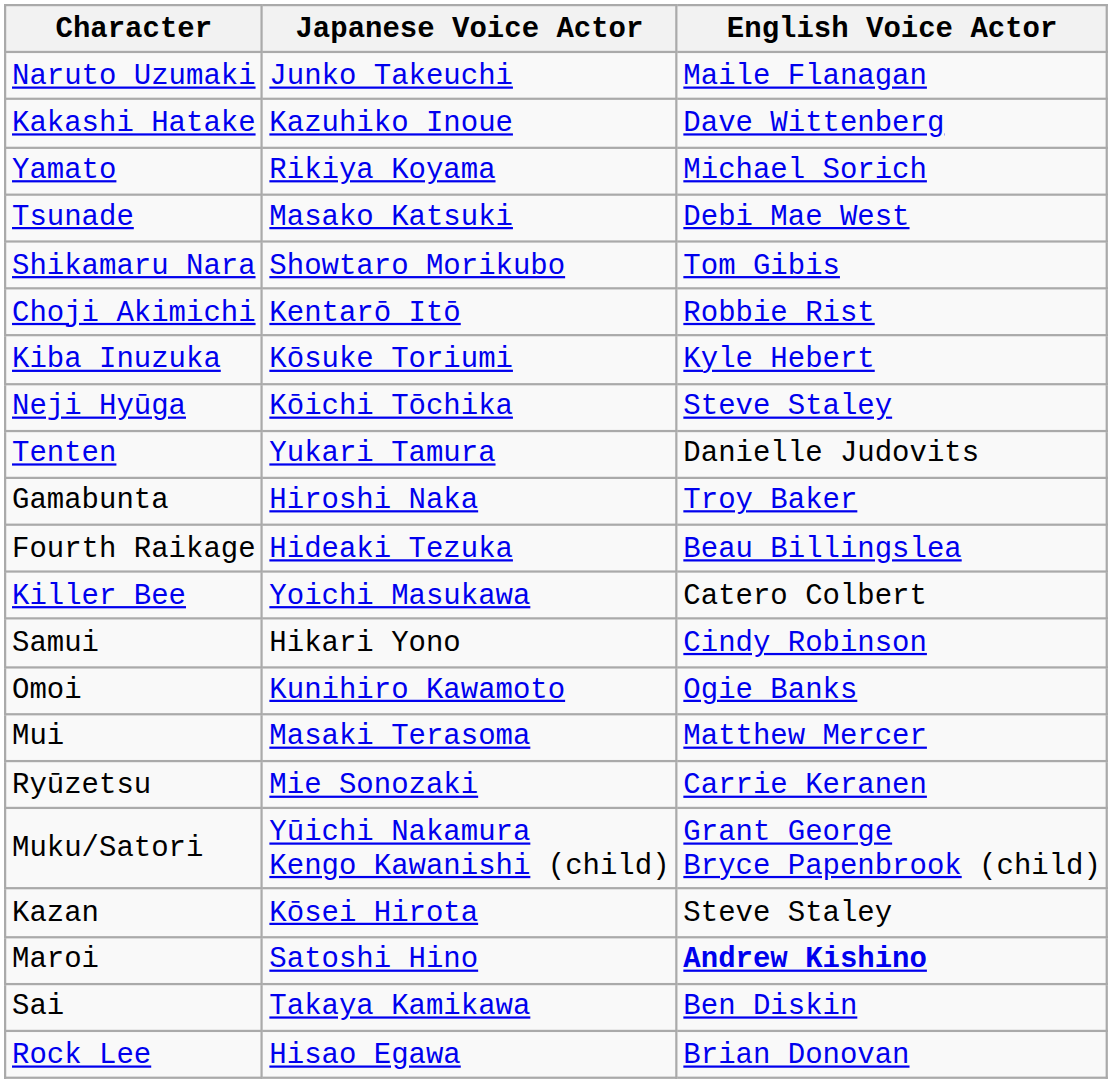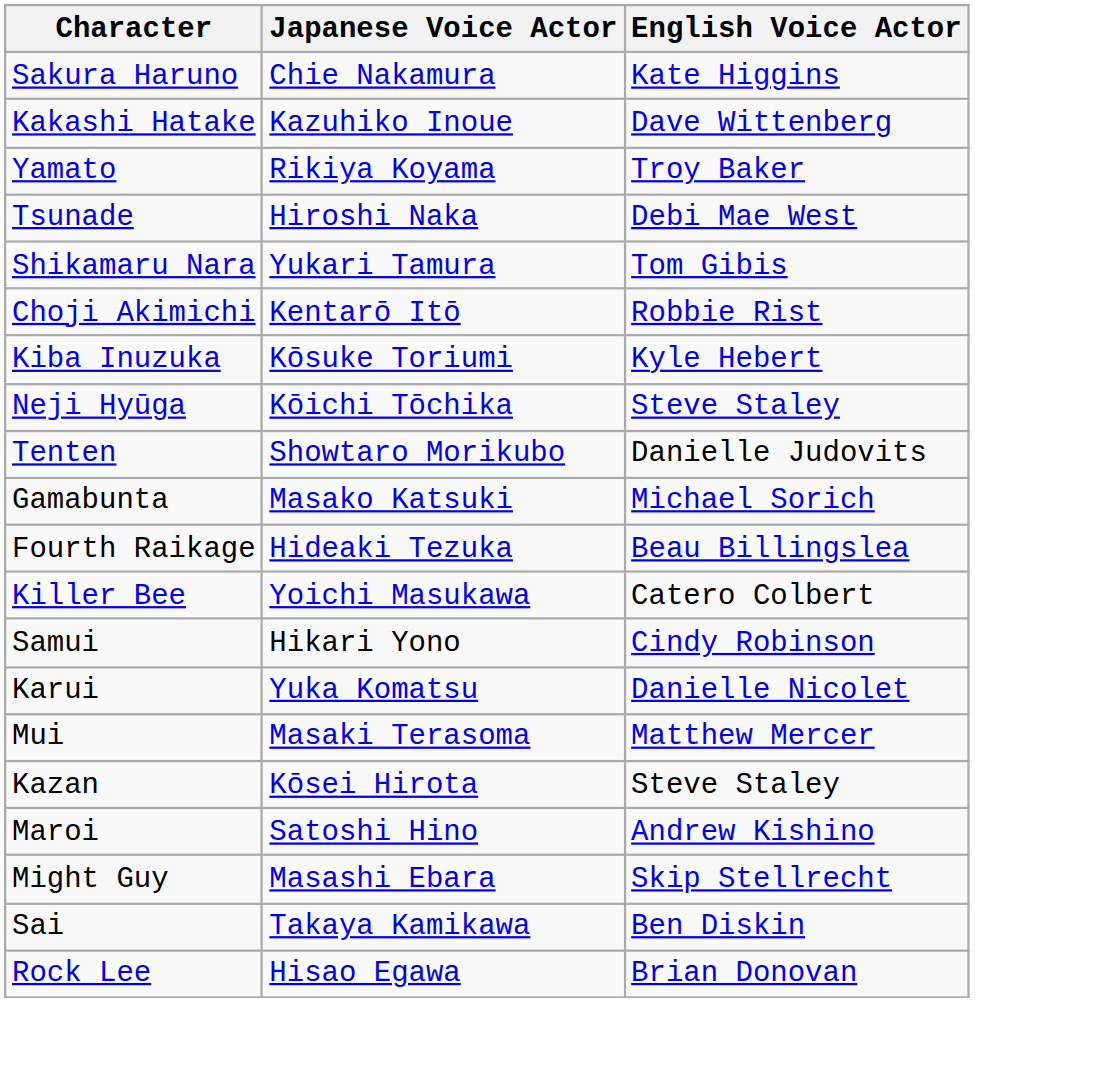 <table class="wikitable">
 <tr>
 <th>Character</th>
 <th>Japanese Voice Actor</th>
 <th>English Voice Actor</th>
 </tr>
 <tr>
-<td><a href='#'>Naruto Uzumaki</a></td>
-<td><a href='#'>Junko Takeuchi</a></td>
-<td><a href='#'>Maile Flanagan</a></td>
+<td><a href='#'>Sakura Haruno</a></td>
+<td><a href='#'>Chie Nakamura</a></td>
+<td><a href='#'>Kate Higgins</a></td>
 </tr>
 <tr>
 <td><a href='#'>Kakashi Hatake</a></td>
 <td><a href='#'>Kazuhiko Inoue</a></td>
 <td><a href='#'>Dave Wittenberg</a></td>
 </tr>
 <tr>
 <td><a href='#'>Yamato</a></td>
 <td><a href='#'>Rikiya Koyama</a></td>
-<td><a href='#'>Michael Sorich</a></td>
+<td><a href='#'>Troy Baker</a></td>
 </tr>
 <tr>
 <td><a href='#'>Tsunade</a></td>
-<td><a href='#'>Masako Katsuki</a></td>
+<td><a href='#'>Hiroshi Naka</a></td>
 <td><a href='#'>Debi Mae West</a></td>
 </tr>
 <tr>
 <td><a href='#'>Shikamaru Nara</a></td>
-<td><a href='#'>Showtaro Morikubo</a></td>
+<td><a href='#'>Yukari Tamura</a></td>
 <td><a href='#'>Tom Gibis</a></td>
 </tr>
 <tr>
 <td><a href='#'>Choji Akimichi</a></td>
 <td><a href='#'>Kentarō Itō</a></td>
 <td><a href='#'>Robbie Rist</a></td>
 </tr>
 <tr>
 <td><a href='#'>Kiba Inuzuka</a></td>
 <td><a href='#'>Kōsuke Toriumi</a></td>
 <td><a href='#'>Kyle Hebert</a></td>
 </tr>
 <tr>
 <td><a href='#'>Neji Hyūga</a></td>
 <td><a href='#'>Kōichi Tōchika</a></td>
 <td><a href='#'>Steve Staley</a></td>
 </tr>
 <tr>
 <td><a href='#'>Tenten</a></td>
-<td><a href='#'>Yukari Tamura</a></td>
+<td><a href='#'>Showtaro Morikubo</a></td>
 <td>Danielle Judovits</td>
 </tr>
 <tr>
 <td>Gamabunta</td>
-<td><a href='#'>Hiroshi Naka</a></td>
-<td><a href='#'>Troy Baker</a></td>
+<td><a href='#'>Masako Katsuki</a></td>
+<td><a href='#'>Michael Sorich</a></td>
 </tr>
 <tr>
 <td>Fourth Raikage</td>
 <td><a href='#'>Hideaki Tezuka</a></td>
 <td><a href='#'>Beau Billingslea</a></td>
 </tr>
 <tr>
 <td><a href='#'>Killer Bee</a></td>
 <td><a href='#'>Yoichi Masukawa</a></td>
 <td>Catero Colbert</td>
 </tr>
 <tr>
 <td>Samui</td>
 <td>Hikari Yono</td>
 <td><a href='#'>Cindy Robinson</a></td>
 </tr>
 <tr>
-<td>Omoi</td>
-<td><a href='#'>Kunihiro Kawamoto</a></td>
-<td><a href='#'>Ogie Banks</a></td>
+<td>Karui</td>
+<td><a href='#'>Yuka Komatsu</a></td>
+<td><a href='#'>Danielle Nicolet</a></td>
 </tr>
 <tr>
 <td>Mui</td>
 <td><a href='#'>Masaki Terasoma</a></td>
 <td><a href='#'>Matthew Mercer</a></td>
-</tr>
-<tr>
-<td>Ryūzetsu</td>
-<td><a href='#'>Mie Sonozaki</a></td>
-<td><a href='#'>Carrie Keranen</a></td>
-</tr>
-<tr>
-<td>Muku/Satori</td>
-<td><a href='#'>Yūichi Nakamura</a><br><a href='#'>Kengo Kawanishi</a> (child)</td>
-<td><a href='#'>Grant George</a><br><a href='#'>Bryce Papenbrook</a> (child)</td>
 </tr>
 <tr>
 <td>Kazan</td>
 <td><a href='#'>Kōsei Hirota</a></td>
 <td>Steve Staley</td>
 </tr>
 <tr>
 <td>Maroi</td>
 <td><a href='#'>Satoshi Hino</a></td>
-<td><strong><a href='#'>Andrew Kishino</a></strong></td>
+<td><a href='#'>Andrew Kishino</a></td>
+</tr>
+<tr>
+<td>Might Guy</td>
+<td><a href='#'>Masashi Ebara</a></td>
+<td><a href='#'>Skip Stellrecht</a></td>
 </tr>
 <tr>
 <td>Sai</td>
 <td><a href='#'>Takaya Kamikawa</a></td>
 <td><a href='#'>Ben Diskin</a></td>
 </tr>
 <tr>
 <td><a href='#'>Rock Lee</a></td>
 <td><a href='#'>Hisao Egawa</a></td>
 <td><a href='#'>Brian Donovan</a></td>
 </tr>
 </table>
